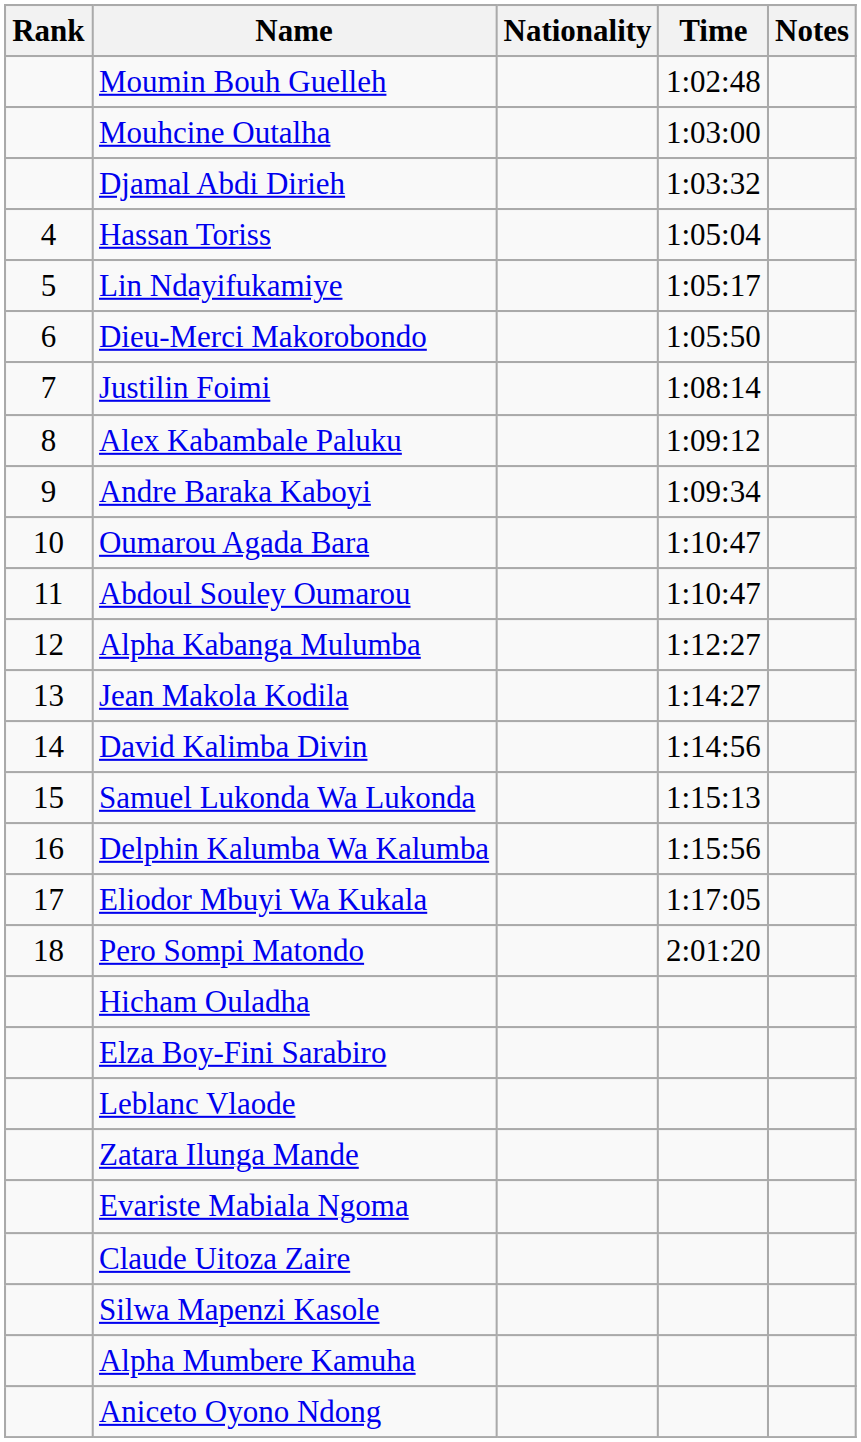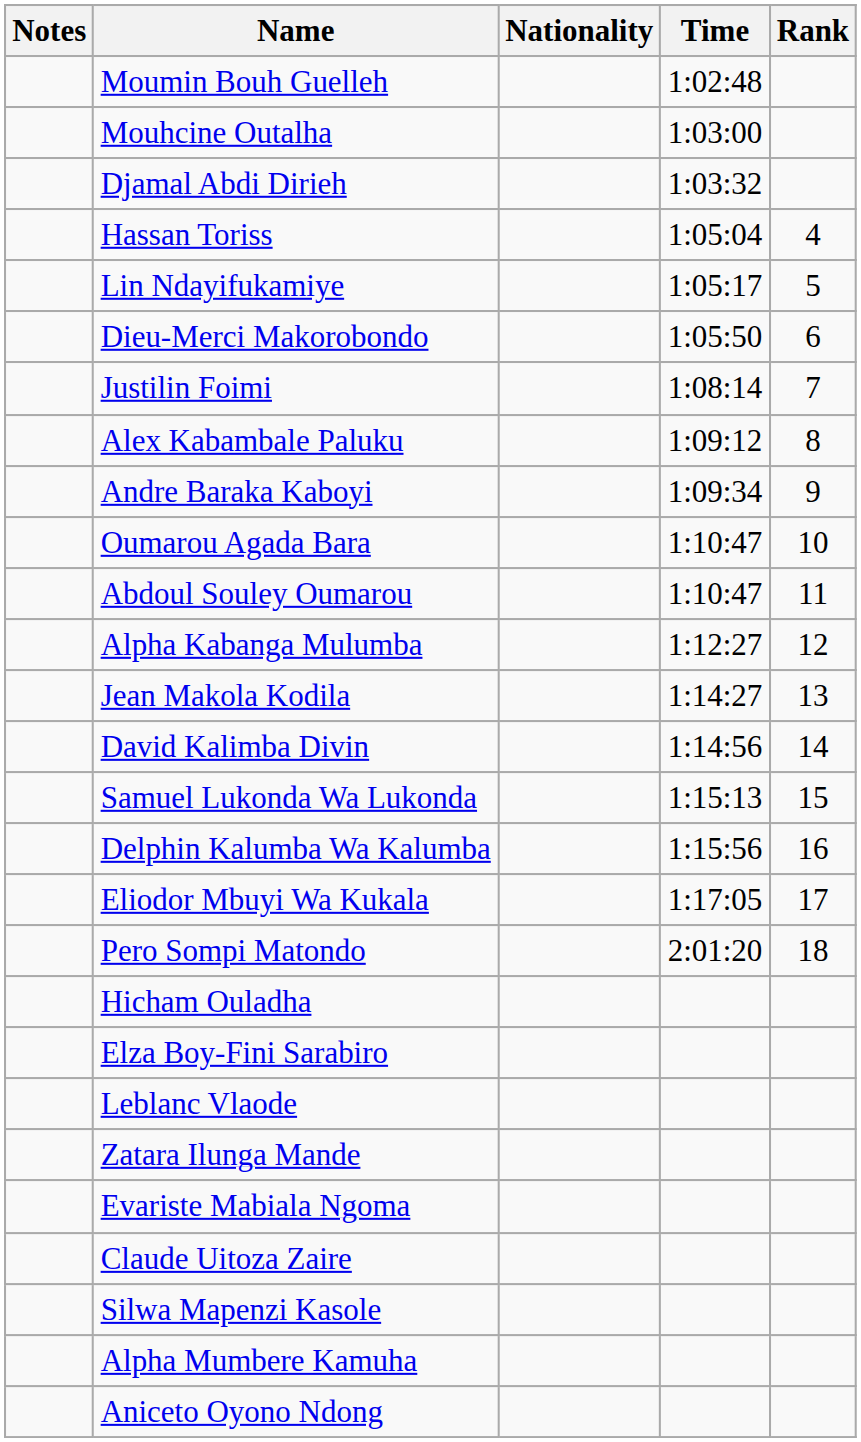 <table class="wikitable sortable" style="text-align:center;font-size:95%">
 <tr>
-<th>Rank</th>
+<th>Notes</th>
 <th>Name</th>
 <th>Nationality</th>
 <th>Time</th>
-<th>Notes</th>
+<th>Rank</th>
 </tr>
 <tr>
 <td></td>
 <td align=left><a href='#'>Moumin Bouh Guelleh</a></td>
 <td align=left></td>
 <td>1:02:48</td>
 <td></td>
 </tr>
 <tr>
 <td></td>
 <td align=left><a href='#'>Mouhcine Outalha</a></td>
 <td align=left></td>
 <td>1:03:00</td>
 <td></td>
 </tr>
 <tr>
 <td></td>
 <td align=left><a href='#'>Djamal Abdi Dirieh</a></td>
 <td align=left></td>
 <td>1:03:32</td>
 <td></td>
 </tr>
 <tr>
-<td>4</td>
+<td></td>
 <td align=left><a href='#'>Hassan Toriss</a></td>
 <td align=left></td>
 <td>1:05:04</td>
-<td></td>
+<td>4</td>
 </tr>
 <tr>
-<td>5</td>
+<td></td>
 <td align=left><a href='#'>Lin Ndayifukamiye</a></td>
 <td align=left></td>
 <td>1:05:17</td>
-<td></td>
+<td>5</td>
 </tr>
 <tr>
-<td>6</td>
+<td></td>
 <td align=left><a href='#'>Dieu-Merci Makorobondo</a></td>
 <td align=left></td>
 <td>1:05:50</td>
-<td></td>
+<td>6</td>
 </tr>
 <tr>
-<td>7</td>
+<td></td>
 <td align=left><a href='#'>Justilin Foimi</a></td>
 <td align=left></td>
 <td>1:08:14</td>
-<td></td>
+<td>7</td>
 </tr>
 <tr>
-<td>8</td>
+<td></td>
 <td align=left><a href='#'>Alex Kabambale Paluku</a></td>
 <td align=left></td>
 <td>1:09:12</td>
-<td></td>
+<td>8</td>
 </tr>
 <tr>
-<td>9</td>
+<td></td>
 <td align=left><a href='#'>Andre Baraka Kaboyi</a></td>
 <td align=left></td>
 <td>1:09:34</td>
-<td></td>
+<td>9</td>
 </tr>
 <tr>
-<td>10</td>
+<td></td>
 <td align=left><a href='#'>Oumarou Agada Bara</a></td>
 <td align=left></td>
 <td>1:10:47</td>
-<td></td>
+<td>10</td>
 </tr>
 <tr>
-<td>11</td>
+<td></td>
 <td align=left><a href='#'>Abdoul Souley Oumarou</a></td>
 <td align=left></td>
 <td>1:10:47</td>
-<td></td>
+<td>11</td>
 </tr>
 <tr>
-<td>12</td>
+<td></td>
 <td align=left><a href='#'>Alpha Kabanga Mulumba</a></td>
 <td align=left></td>
 <td>1:12:27</td>
-<td></td>
+<td>12</td>
 </tr>
 <tr>
-<td>13</td>
+<td></td>
 <td align=left><a href='#'>Jean Makola Kodila</a></td>
 <td align=left></td>
 <td>1:14:27</td>
-<td></td>
+<td>13</td>
 </tr>
 <tr>
-<td>14</td>
+<td></td>
 <td align=left><a href='#'>David Kalimba Divin</a></td>
 <td align=left></td>
 <td>1:14:56</td>
-<td></td>
+<td>14</td>
 </tr>
 <tr>
-<td>15</td>
+<td></td>
 <td align=left><a href='#'>Samuel Lukonda Wa Lukonda</a></td>
 <td align=left></td>
 <td>1:15:13</td>
-<td></td>
+<td>15</td>
 </tr>
 <tr>
-<td>16</td>
+<td></td>
 <td align=left><a href='#'>Delphin Kalumba Wa Kalumba</a></td>
 <td align=left></td>
 <td>1:15:56</td>
-<td></td>
+<td>16</td>
 </tr>
 <tr>
-<td>17</td>
+<td></td>
 <td align=left><a href='#'>Eliodor Mbuyi Wa Kukala</a></td>
 <td align=left></td>
 <td>1:17:05</td>
-<td></td>
+<td>17</td>
 </tr>
 <tr>
-<td>18</td>
+<td></td>
 <td align=left><a href='#'>Pero Sompi Matondo</a></td>
 <td align=left></td>
 <td>2:01:20</td>
-<td></td>
+<td>18</td>
 </tr>
 <tr>
 <td></td>
 <td align=left><a href='#'>Hicham Ouladha</a></td>
 <td align=left></td>
 <td></td>
 <td></td>
 </tr>
 <tr>
 <td></td>
 <td align=left><a href='#'>Elza Boy-Fini Sarabiro</a></td>
 <td align=left></td>
 <td></td>
 <td></td>
 </tr>
 <tr>
 <td></td>
 <td align=left><a href='#'>Leblanc Vlaode</a></td>
 <td align=left></td>
 <td></td>
 <td></td>
 </tr>
 <tr>
 <td></td>
 <td align=left><a href='#'>Zatara Ilunga Mande</a></td>
 <td align=left></td>
 <td></td>
 <td></td>
 </tr>
 <tr>
 <td></td>
 <td align=left><a href='#'>Evariste Mabiala Ngoma</a></td>
 <td align=left></td>
 <td></td>
 <td></td>
 </tr>
 <tr>
 <td></td>
 <td align=left><a href='#'>Claude Uitoza Zaire</a></td>
 <td align=left></td>
 <td></td>
 <td></td>
 </tr>
 <tr>
 <td></td>
 <td align=left><a href='#'>Silwa Mapenzi Kasole</a></td>
 <td align=left></td>
 <td></td>
 <td></td>
 </tr>
 <tr>
 <td></td>
 <td align=left><a href='#'>Alpha Mumbere Kamuha</a></td>
 <td align=left></td>
 <td></td>
 <td></td>
 </tr>
 <tr>
 <td></td>
 <td align=left><a href='#'>Aniceto Oyono Ndong</a></td>
 <td align=left></td>
 <td></td>
 <td></td>
 </tr>
 </table>
